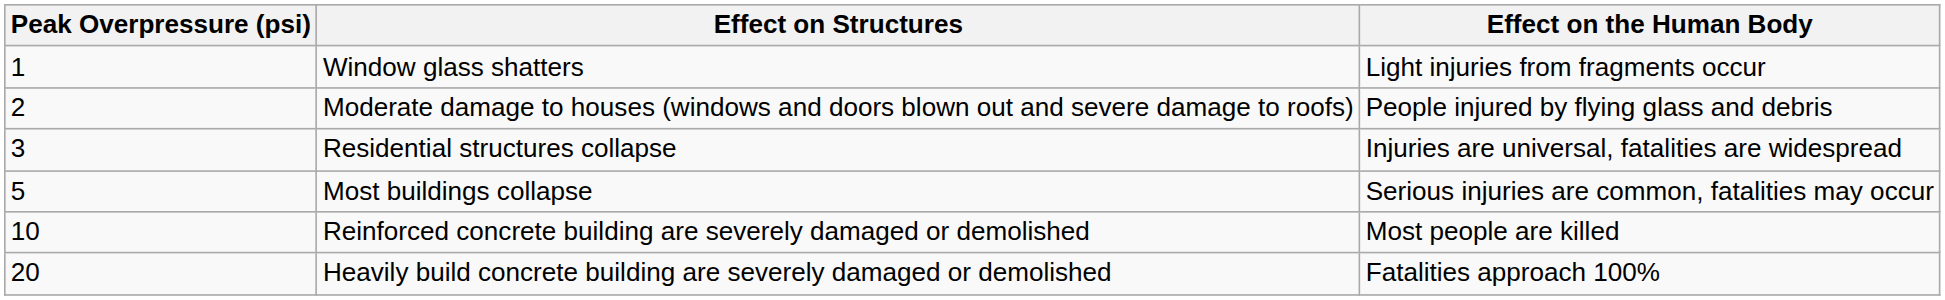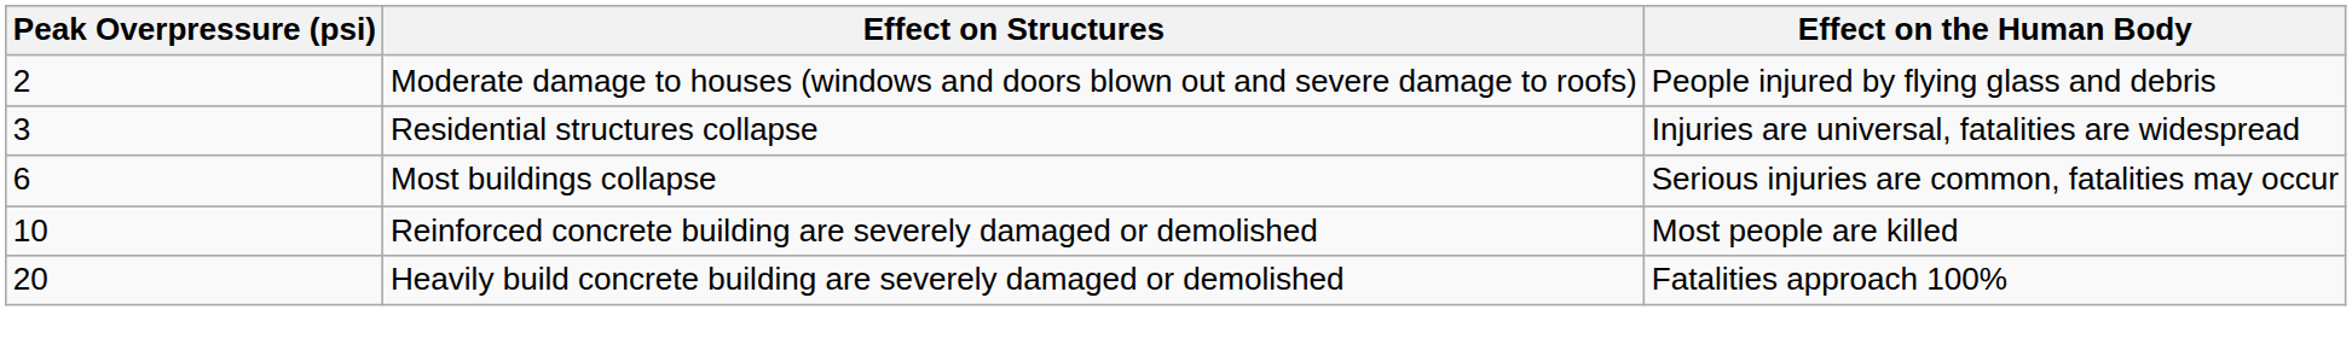 <table class="wikitable">
 <tr>
 <th>Peak Overpressure (psi)</th>
 <th>Effect on Structures</th>
 <th>Effect on the Human Body</th>
-</tr>
-<tr>
-<td>1</td>
-<td>Window glass shatters</td>
-<td>Light injuries from fragments occur</td>
 </tr>
 <tr>
 <td>2</td>
 <td>Moderate damage to houses (windows and doors blown out and severe damage to roofs)</td>
 <td>People injured by flying glass and debris</td>
 </tr>
 <tr>
 <td>3</td>
 <td>Residential structures collapse</td>
 <td>Injuries are universal, fatalities are widespread</td>
 </tr>
 <tr>
-<td>5</td>
+<td>6</td>
 <td>Most buildings collapse</td>
 <td>Serious injuries are common, fatalities may occur</td>
 </tr>
 <tr>
 <td>10</td>
 <td>Reinforced concrete building are severely damaged or demolished</td>
 <td>Most people are killed</td>
 </tr>
 <tr>
 <td>20</td>
 <td>Heavily build concrete building are severely damaged or demolished</td>
 <td>Fatalities approach 100%</td>
 </tr>
 </table>
